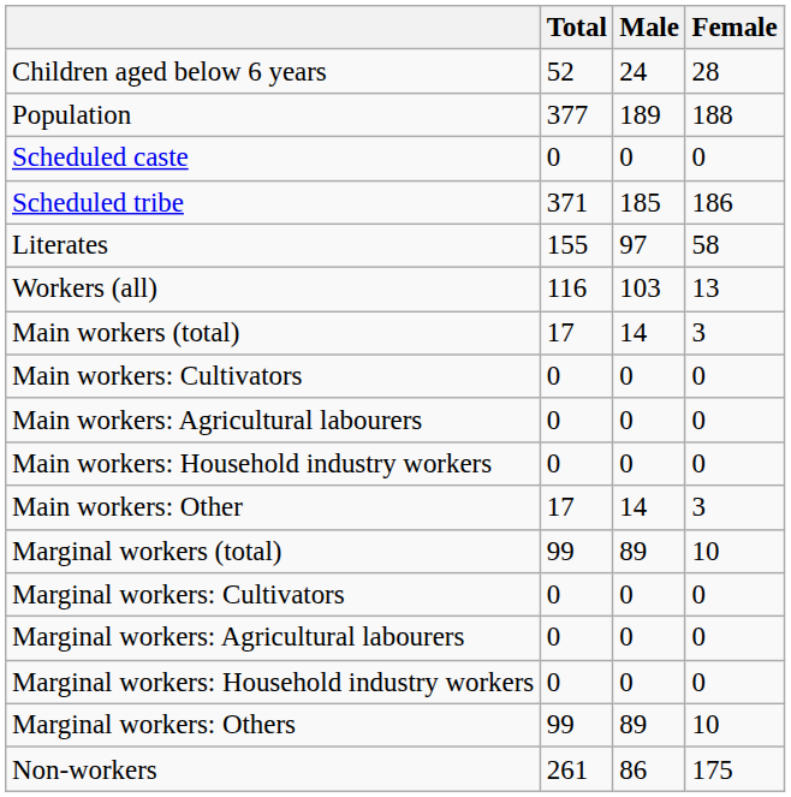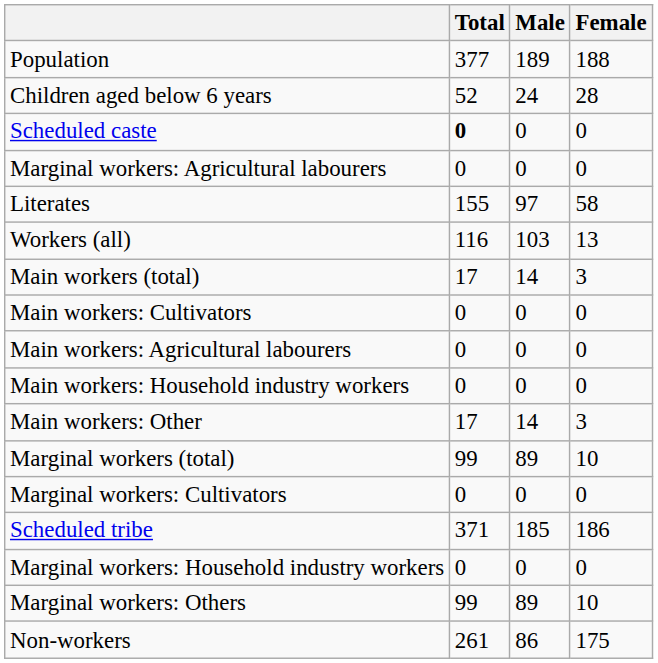 <table class="wikitable sortable">
 <tr>
 <th></th>
 <th>Total</th>
 <th>Male</th>
 <th>Female</th>
 </tr>
 <tr>
+<td>Population</td>
+<td>377</td>
+<td>189</td>
+<td>188</td>
+</tr>
+<tr>
 <td>Children aged below 6 years</td>
 <td>52</td>
 <td>24</td>
 <td>28</td>
 </tr>
 <tr>
-<td>Population</td>
-<td>377</td>
-<td>189</td>
-<td>188</td>
-</tr>
-<tr>
 <td><a href='#'>Scheduled caste</a></td>
-<td>0</td>
+<td><strong>0</strong></td>
 <td>0</td>
 <td>0</td>
 </tr>
 <tr>
-<td><a href='#'>Scheduled tribe</a></td>
-<td>371</td>
-<td>185</td>
-<td>186</td>
+<td>Marginal workers: Agricultural labourers</td>
+<td>0</td>
+<td>0</td>
+<td>0</td>
 </tr>
 <tr>
 <td>Literates</td>
 <td>155</td>
 <td>97</td>
 <td>58</td>
 </tr>
 <tr>
 <td>Workers (all)</td>
 <td>116</td>
 <td>103</td>
 <td>13</td>
 </tr>
 <tr>
 <td>Main workers (total)</td>
 <td>17</td>
 <td>14</td>
 <td>3</td>
 </tr>
 <tr>
 <td>Main workers: Cultivators</td>
 <td>0</td>
 <td>0</td>
 <td>0</td>
 </tr>
 <tr>
 <td>Main workers: Agricultural labourers</td>
 <td>0</td>
 <td>0</td>
 <td>0</td>
 </tr>
 <tr>
 <td>Main workers: Household industry workers</td>
 <td>0</td>
 <td>0</td>
 <td>0</td>
 </tr>
 <tr>
 <td>Main workers: Other</td>
 <td>17</td>
 <td>14</td>
 <td>3</td>
 </tr>
 <tr>
 <td>Marginal workers (total)</td>
 <td>99</td>
 <td>89</td>
 <td>10</td>
 </tr>
 <tr>
 <td>Marginal workers: Cultivators</td>
 <td>0</td>
 <td>0</td>
 <td>0</td>
 </tr>
 <tr>
-<td>Marginal workers: Agricultural labourers</td>
-<td>0</td>
-<td>0</td>
-<td>0</td>
+<td><a href='#'>Scheduled tribe</a></td>
+<td>371</td>
+<td>185</td>
+<td>186</td>
 </tr>
 <tr>
 <td>Marginal workers: Household industry workers</td>
 <td>0</td>
 <td>0</td>
 <td>0</td>
 </tr>
 <tr>
 <td>Marginal workers: Others</td>
 <td>99</td>
 <td>89</td>
 <td>10</td>
 </tr>
 <tr>
 <td>Non-workers</td>
 <td>261</td>
 <td>86</td>
 <td>175</td>
 </tr>
 </table>
